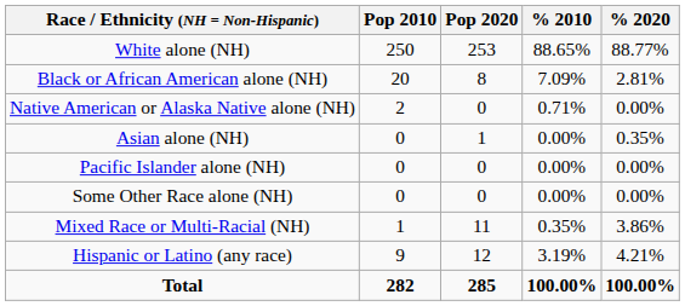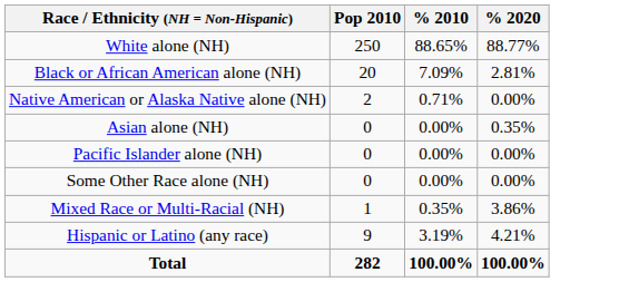 <table class="wikitable" style="text-align:center;">
 <tr>
 <th>Race / Ethnicity <small>(<em>NH = Non-Hispanic</em>)</small></th>
 <th>Pop 2010</th>
-<th>Pop 2020</th>
 <th>% 2010</th>
 <th>% 2020</th>
 </tr>
 <tr>
 <td><a href='#'>White</a> alone (NH)</td>
 <td>250</td>
-<td>253</td>
 <td>88.65%</td>
 <td>88.77%</td>
 </tr>
 <tr>
 <td><a href='#'>Black or African American</a> alone (NH)</td>
 <td>20</td>
-<td>8</td>
 <td>7.09%</td>
 <td>2.81%</td>
 </tr>
 <tr>
 <td><a href='#'>Native American</a> or <a href='#'>Alaska Native</a> alone (NH)</td>
 <td>2</td>
-<td>0</td>
 <td>0.71%</td>
 <td>0.00%</td>
 </tr>
 <tr>
 <td><a href='#'>Asian</a> alone (NH)</td>
 <td>0</td>
-<td>1</td>
 <td>0.00%</td>
 <td>0.35%</td>
 </tr>
 <tr>
 <td><a href='#'>Pacific Islander</a> alone (NH)</td>
-<td>0</td>
 <td>0</td>
 <td>0.00%</td>
 <td>0.00%</td>
 </tr>
 <tr>
 <td>Some Other Race alone (NH)</td>
 <td>0</td>
-<td>0</td>
 <td>0.00%</td>
 <td>0.00%</td>
 </tr>
 <tr>
 <td><a href='#'>Mixed Race or Multi-Racial</a> (NH)</td>
 <td>1</td>
-<td>11</td>
 <td>0.35%</td>
 <td>3.86%</td>
 </tr>
 <tr>
 <td><a href='#'>Hispanic or Latino</a> (any race)</td>
 <td>9</td>
-<td>12</td>
 <td>3.19%</td>
 <td>4.21%</td>
 </tr>
 <tr>
 <td><strong>Total</strong></td>
 <td><strong>282</strong></td>
-<td><strong>285</strong></td>
 <td><strong>100.00%</strong></td>
 <td><strong>100.00%</strong></td>
 </tr>
 </table>
